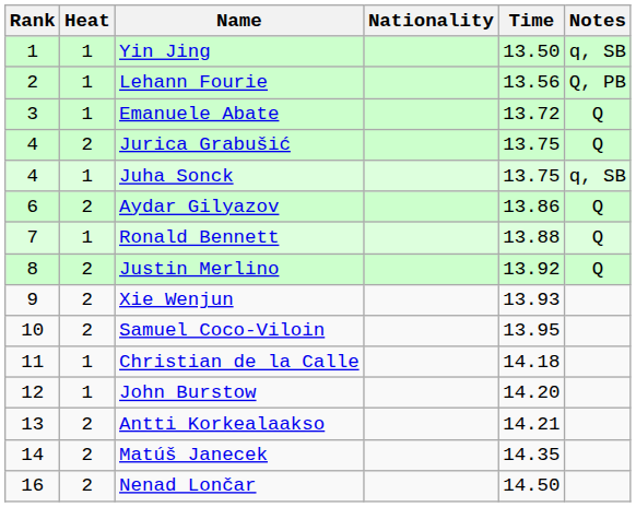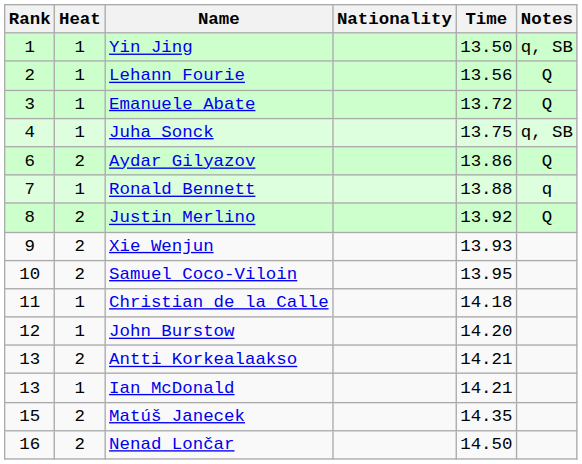 <table class="wikitable sortable" style="text-align:center">
 <tr>
 <th>Rank</th>
 <th>Heat</th>
 <th>Name</th>
 <th>Nationality</th>
 <th>Time</th>
 <th>Notes</th>
 </tr>
 <tr bgcolor=ccffcc>
 <td>1</td>
 <td>1</td>
 <td align=left><a href='#'>Yin Jing</a></td>
 <td align=left></td>
 <td>13.50</td>
 <td>q, SB</td>
 </tr>
 <tr bgcolor=ccffcc>
 <td>2</td>
 <td>1</td>
 <td align=left><a href='#'>Lehann Fourie</a></td>
 <td align=left></td>
 <td>13.56</td>
-<td>Q, PB</td>
+<td>Q</td>
 </tr>
 <tr bgcolor=ccffcc>
 <td>3</td>
 <td>1</td>
 <td align=left><a href='#'>Emanuele Abate</a></td>
 <td align=left></td>
 <td>13.72</td>
-<td>Q</td>
-</tr>
-<tr bgcolor=ccffcc>
-<td>4</td>
-<td>2</td>
-<td align=left><a href='#'>Jurica Grabušić</a></td>
-<td align=left></td>
-<td>13.75</td>
 <td>Q</td>
 </tr>
 <tr bgcolor=ddffdd>
 <td>4</td>
 <td>1</td>
 <td align=left><a href='#'>Juha Sonck</a></td>
 <td align=left></td>
 <td>13.75</td>
 <td>q, SB</td>
 </tr>
 <tr bgcolor=ccffcc>
 <td>6</td>
 <td>2</td>
 <td align=left><a href='#'>Aydar Gilyazov</a></td>
 <td align=left></td>
 <td>13.86</td>
 <td>Q</td>
 </tr>
 <tr bgcolor=ddffdd>
 <td>7</td>
 <td>1</td>
 <td align=left><a href='#'>Ronald Bennett</a></td>
 <td align=left></td>
 <td>13.88</td>
-<td>Q</td>
+<td>q</td>
 </tr>
 <tr bgcolor=ccffcc>
 <td>8</td>
 <td>2</td>
 <td align=left><a href='#'>Justin Merlino</a></td>
 <td align=left></td>
 <td>13.92</td>
 <td>Q</td>
 </tr>
 <tr>
 <td>9</td>
 <td>2</td>
 <td align=left><a href='#'>Xie Wenjun</a></td>
 <td align=left></td>
 <td>13.93</td>
 <td></td>
 </tr>
 <tr>
 <td>10</td>
 <td>2</td>
 <td align=left><a href='#'>Samuel Coco-Viloin</a></td>
 <td align=left></td>
 <td>13.95</td>
 <td></td>
 </tr>
 <tr>
 <td>11</td>
 <td>1</td>
 <td align=left><a href='#'>Christian de la Calle</a></td>
 <td align=left></td>
 <td>14.18</td>
 <td></td>
 </tr>
 <tr>
 <td>12</td>
 <td>1</td>
 <td align=left><a href='#'>John Burstow</a></td>
 <td align=left></td>
 <td>14.20</td>
 <td></td>
 </tr>
 <tr>
 <td>13</td>
 <td>2</td>
 <td align=left><a href='#'>Antti Korkealaakso</a></td>
 <td align=left></td>
 <td>14.21</td>
 <td></td>
 </tr>
 <tr>
-<td>14</td>
+<td>13</td>
+<td>1</td>
+<td align=left><a href='#'>Ian McDonald</a></td>
+<td align=left></td>
+<td>14.21</td>
+<td></td>
+</tr>
+<tr>
+<td>15</td>
 <td>2</td>
 <td align=left><a href='#'>Matúš Janecek</a></td>
 <td align=left></td>
 <td>14.35</td>
 <td></td>
 </tr>
 <tr>
 <td>16</td>
 <td>2</td>
 <td align=left><a href='#'>Nenad Lončar</a></td>
 <td align=left></td>
 <td>14.50</td>
 <td></td>
 </tr>
 </table>
